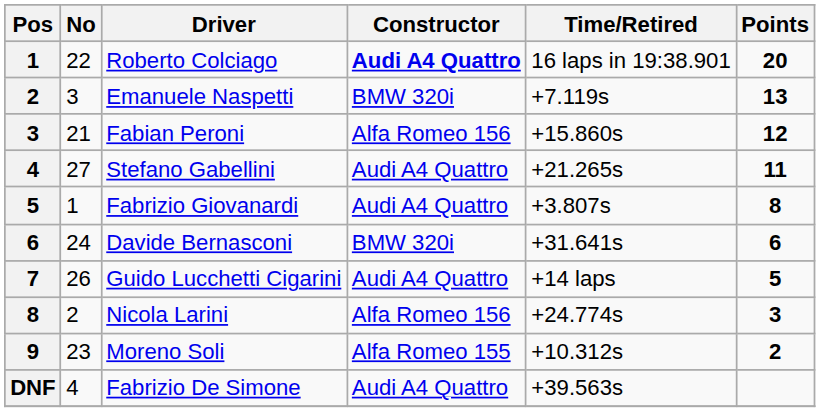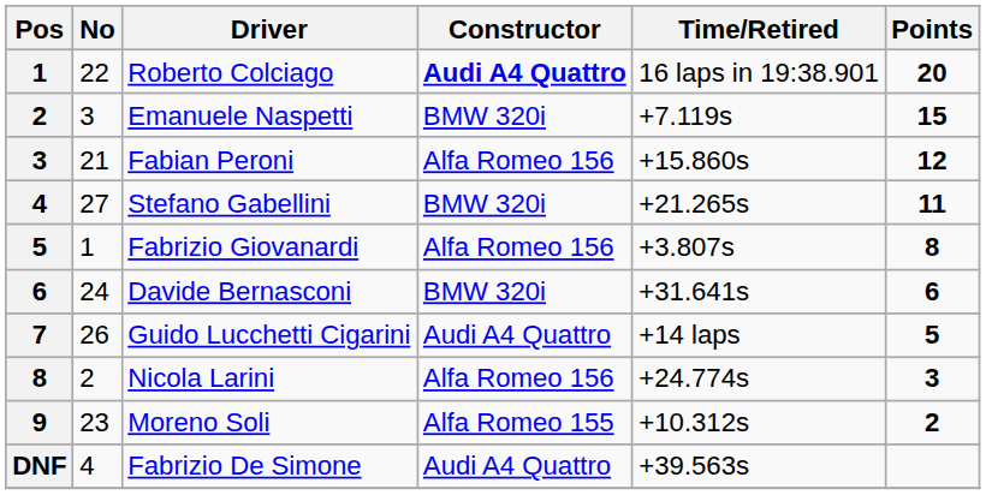 <table class="wikitable" style="font-size: 80%;">
 <tr>
 <th>Pos</th>
 <th>No</th>
 <th>Driver</th>
 <th>Constructor</th>
 <th>Time/Retired</th>
 <th>Points</th>
 </tr>
 <tr>
 <th>1</th>
 <td>22</td>
 <td> <a href='#'>Roberto Colciago</a></td>
 <td><strong><a href='#'>Audi A4 Quattro</a></strong></td>
 <td>16 laps in 19:38.901</td>
 <td align=center><strong>20</strong></td>
 </tr>
 <tr>
 <th>2</th>
 <td>3</td>
 <td> <a href='#'>Emanuele Naspetti</a></td>
 <td><a href='#'>BMW 320i</a></td>
 <td>+7.119s</td>
-<td align=center><strong>13</strong></td>
+<td align=center><strong>15</strong></td>
 </tr>
 <tr>
 <th>3</th>
 <td>21</td>
 <td> <a href='#'>Fabian Peroni</a></td>
 <td><a href='#'>Alfa Romeo 156</a></td>
 <td>+15.860s</td>
 <td align=center><strong>12</strong></td>
 </tr>
 <tr>
 <th>4</th>
 <td>27</td>
 <td> <a href='#'>Stefano Gabellini</a></td>
-<td><a href='#'>Audi A4 Quattro</a></td>
+<td><a href='#'>BMW 320i</a></td>
 <td>+21.265s</td>
 <td align=center><strong>11</strong></td>
 </tr>
 <tr>
 <th>5</th>
 <td>1</td>
 <td> <a href='#'>Fabrizio Giovanardi</a></td>
-<td><a href='#'>Audi A4 Quattro</a></td>
+<td><a href='#'>Alfa Romeo 156</a></td>
 <td>+3.807s</td>
 <td align=center><strong>8</strong></td>
 </tr>
 <tr>
 <th>6</th>
 <td>24</td>
 <td> <a href='#'>Davide Bernasconi</a></td>
 <td><a href='#'>BMW 320i</a></td>
 <td>+31.641s</td>
 <td align=center><strong>6</strong></td>
 </tr>
 <tr>
 <th>7</th>
 <td>26</td>
 <td> <a href='#'>Guido Lucchetti Cigarini</a></td>
 <td><a href='#'>Audi A4 Quattro</a></td>
 <td>+14 laps</td>
 <td align=center><strong>5</strong></td>
 </tr>
 <tr>
 <th>8</th>
 <td>2</td>
 <td> <a href='#'>Nicola Larini</a></td>
 <td><a href='#'>Alfa Romeo 156</a></td>
 <td>+24.774s</td>
 <td align=center><strong>3</strong></td>
 </tr>
 <tr>
 <th>9</th>
 <td>23</td>
 <td> <a href='#'>Moreno Soli</a></td>
 <td><a href='#'>Alfa Romeo 155</a></td>
 <td>+10.312s</td>
 <td align=center><strong>2</strong></td>
 </tr>
 <tr>
 <th>DNF</th>
 <td>4</td>
 <td> <a href='#'>Fabrizio De Simone</a></td>
 <td><a href='#'>Audi A4 Quattro</a></td>
 <td>+39.563s</td>
 <td></td>
 </tr>
 <tr>
 </tr>
 </table>
